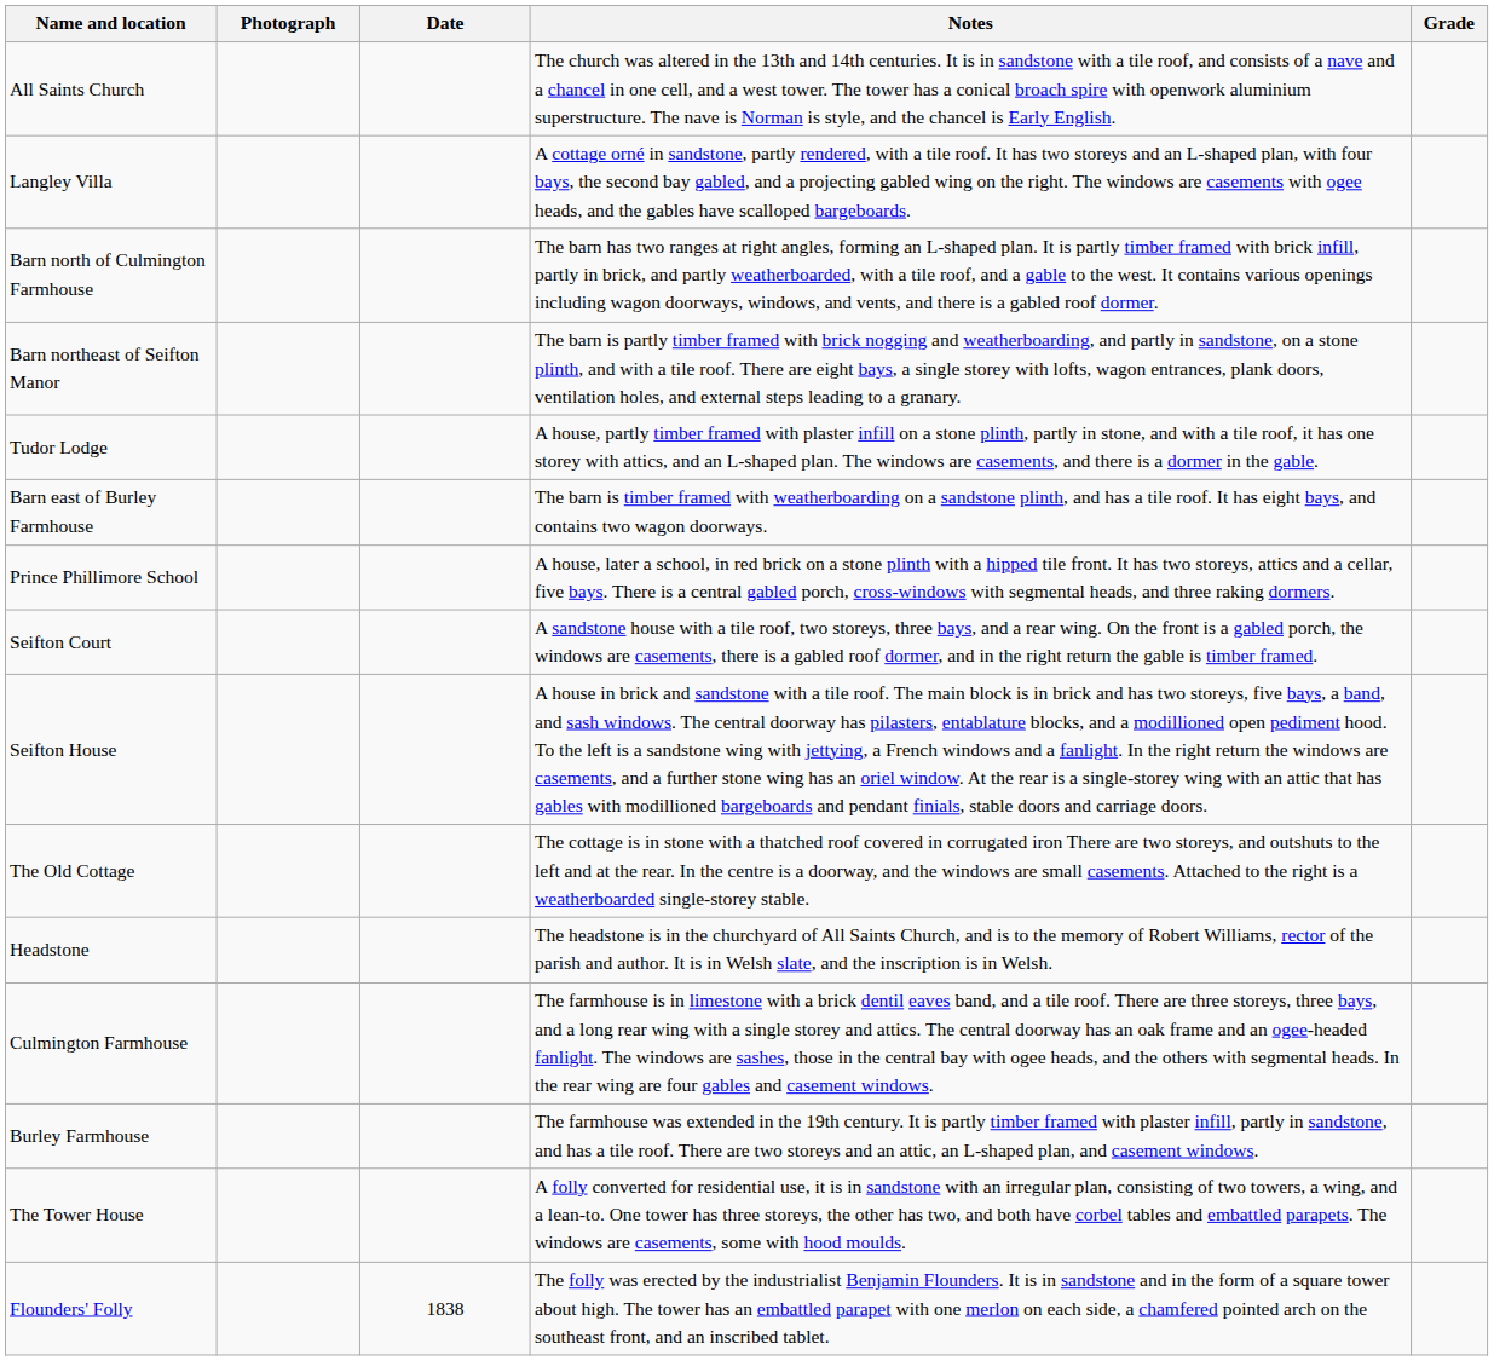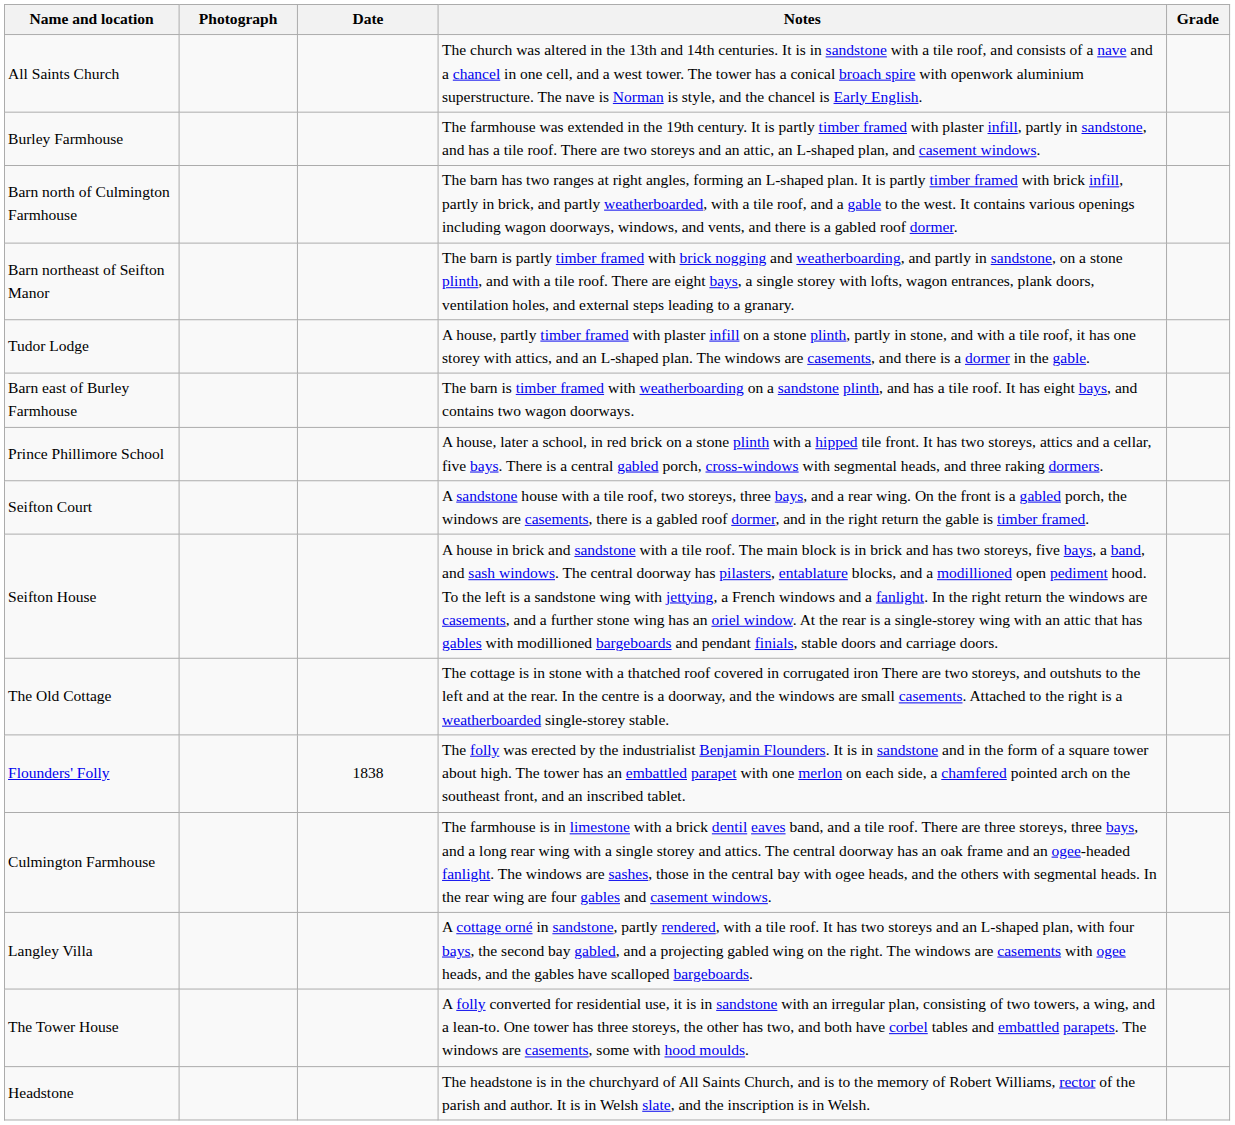 <table class="wikitable sortable plainrowheaders" style="width:100%; border:0; text-align:left; line-height:150%;">
 <tr>
 <th scope="col"  style="width:150px">Name and location</th>
 <th scope="col"  style="width:100px" class="unsortable">Photograph</th>
 <th scope="col"  style="width:120px">Date</th>
 <th scope="col"  style="width:650px" class="unsortable">Notes</th>
 <th scope="col"  style="width:50px">Grade</th>
 </tr>
 <tr>
 <td>All Saints Church<br><small></small></td>
 <td></td>
 <td align="center"></td>
 <td>The church was altered in the 13th and 14th centuries.  It is in <a href='#'>sandstone</a> with a tile roof, and consists of a <a href='#'>nave</a> and a <a href='#'>chancel</a> in one cell, and a west tower.  The tower has a conical <a href='#'>broach spire</a> with openwork aluminium superstructure.  The nave is <a href='#'>Norman</a> is style, and the chancel is <a href='#'>Early English</a>.</td>
 <td align="center" ></td>
 </tr>
 <tr>
-<td>Langley Villa<br><small></small></td>
+<td>Burley Farmhouse<br><small></small></td>
 <td></td>
 <td align="center"></td>
-<td>A <a href='#'>cottage orné</a> in <a href='#'>sandstone</a>, partly <a href='#'>rendered</a>, with a tile roof.  It has two storeys and an L-shaped plan, with four <a href='#'>bays</a>, the second bay <a href='#'>gabled</a>, and a projecting gabled wing on the right.  The windows are <a href='#'>casements</a> with <a href='#'>ogee</a> heads, and the gables have scalloped <a href='#'>bargeboards</a>.</td>
+<td>The farmhouse was extended in the 19th century.  It is partly <a href='#'>timber framed</a> with plaster <a href='#'>infill</a>, partly in <a href='#'>sandstone</a>, and has a tile roof.  There are two storeys and an attic, an L-shaped plan, and <a href='#'>casement windows</a>.</td>
 <td align="center" ></td>
 </tr>
 <tr>
 <td>Barn north of Culmington Farmhouse<br><small></small></td>
 <td></td>
 <td align="center"></td>
 <td>The barn has two ranges at right angles, forming an L-shaped plan.  It is partly <a href='#'>timber framed</a> with brick <a href='#'>infill</a>, partly in brick, and partly <a href='#'>weatherboarded</a>, with a tile roof, and a <a href='#'>gable</a> to the west.  It contains various openings including wagon doorways, windows, and vents, and there is a gabled roof <a href='#'>dormer</a>.</td>
 <td align="center" ></td>
 </tr>
 <tr>
 <td>Barn northeast of Seifton Manor<br><small></small></td>
 <td></td>
 <td align="center"></td>
 <td>The barn is partly <a href='#'>timber framed</a> with <a href='#'>brick nogging</a> and <a href='#'>weatherboarding</a>, and partly in <a href='#'>sandstone</a>, on a stone <a href='#'>plinth</a>, and with a tile roof.  There are eight <a href='#'>bays</a>, a single storey with lofts, wagon entrances, plank doors, ventilation holes, and external steps leading to a granary.</td>
 <td align="center" ></td>
 </tr>
 <tr>
 <td>Tudor Lodge<br><small></small></td>
 <td></td>
 <td align="center"></td>
 <td>A house, partly <a href='#'>timber framed</a> with plaster <a href='#'>infill</a> on a stone <a href='#'>plinth</a>, partly in stone, and with a tile roof, it has one storey with attics, and an L-shaped plan.  The windows are <a href='#'>casements</a>, and there is a <a href='#'>dormer</a> in the <a href='#'>gable</a>.</td>
 <td align="center" ></td>
 </tr>
 <tr>
 <td>Barn east of Burley Farmhouse<br><small></small></td>
 <td></td>
 <td align="center"></td>
 <td>The barn is <a href='#'>timber framed</a> with <a href='#'>weatherboarding</a> on a <a href='#'>sandstone</a> <a href='#'>plinth</a>, and has a tile roof.  It has eight <a href='#'>bays</a>, and contains two wagon doorways.</td>
 <td align="center" ></td>
 </tr>
 <tr>
 <td>Prince Phillimore School<br><small></small></td>
 <td></td>
 <td align="center"></td>
 <td>A house, later a school, in red brick on a stone <a href='#'>plinth</a> with a <a href='#'>hipped</a> tile front.  It has two storeys, attics and a cellar, five <a href='#'>bays</a>.  There is a central <a href='#'>gabled</a> porch, <a href='#'>cross-windows</a> with segmental heads, and three raking <a href='#'>dormers</a>.</td>
 <td align="center" ></td>
 </tr>
 <tr>
 <td>Seifton Court<br><small></small></td>
 <td></td>
 <td align="center"></td>
 <td>A <a href='#'>sandstone</a> house with a tile roof, two storeys, three <a href='#'>bays</a>, and a rear wing.  On the front is a <a href='#'>gabled</a> porch, the windows are <a href='#'>casements</a>, there is a gabled roof <a href='#'>dormer</a>, and in the right return the gable is <a href='#'>timber framed</a>.</td>
 <td align="center" ></td>
 </tr>
 <tr>
 <td>Seifton House<br><small></small></td>
 <td></td>
 <td align="center"></td>
 <td>A house in brick and <a href='#'>sandstone</a> with a tile roof.  The main block is in brick and has two storeys, five <a href='#'>bays</a>, a <a href='#'>band</a>, and <a href='#'>sash windows</a>.  The central doorway has <a href='#'>pilasters</a>, <a href='#'>entablature</a> blocks, and a <a href='#'>modillioned</a> open <a href='#'>pediment</a> hood.  To the left is a sandstone wing with <a href='#'>jettying</a>, a French windows and a <a href='#'>fanlight</a>.  In the right return the windows are <a href='#'>casements</a>, and a further stone wing has an <a href='#'>oriel window</a>.  At the rear is a single-storey wing with an attic that has <a href='#'>gables</a> with modillioned <a href='#'>bargeboards</a> and pendant <a href='#'>finials</a>, stable doors and carriage doors.</td>
 <td align="center" ></td>
 </tr>
 <tr>
 <td>The Old Cottage<br><small></small></td>
 <td></td>
 <td align="center"></td>
 <td>The cottage is in stone with a thatched roof covered in corrugated iron  There are two storeys, and outshuts to the left and at the rear.  In the centre is a doorway, and the windows are small <a href='#'>casements</a>.  Attached to the right is a <a href='#'>weatherboarded</a> single-storey stable.</td>
 <td align="center" ></td>
 </tr>
 <tr>
-<td>Headstone<br><small></small></td>
+<td><a href='#'>Flounders' Folly</a><br><small></small></td>
 <td></td>
-<td align="center"></td>
-<td>The headstone is in the churchyard of All Saints Church, and is to the memory of Robert Williams, <a href='#'>rector</a> of the parish and author.  It is in Welsh <a href='#'>slate</a>, and the inscription is in Welsh.</td>
+<td align="center">1838</td>
+<td>The <a href='#'>folly</a> was erected by the industrialist <a href='#'>Benjamin Flounders</a>.  It is in <a href='#'>sandstone</a> and in the form of a square tower about  high.  The tower has an <a href='#'>embattled</a> <a href='#'>parapet</a> with one <a href='#'>merlon</a> on each side, a <a href='#'>chamfered</a> pointed arch on the southeast front, and an inscribed tablet.</td>
 <td align="center" ></td>
 </tr>
 <tr>
 <td>Culmington Farmhouse<br><small></small></td>
 <td></td>
 <td align="center"></td>
 <td>The farmhouse is in <a href='#'>limestone</a> with a brick <a href='#'>dentil</a> <a href='#'>eaves</a> band, and a tile roof.  There are three storeys, three <a href='#'>bays</a>, and a long rear wing with a single storey and attics.  The central doorway has an oak frame and an <a href='#'>ogee</a>-headed <a href='#'>fanlight</a>.  The windows are <a href='#'>sashes</a>, those in the central bay with ogee heads, and the others with segmental heads.  In the rear wing are four <a href='#'>gables</a> and <a href='#'>casement windows</a>.</td>
 <td align="center" ></td>
 </tr>
 <tr>
-<td>Burley Farmhouse<br><small></small></td>
+<td>Langley Villa<br><small></small></td>
 <td></td>
 <td align="center"></td>
-<td>The farmhouse was extended in the 19th century.  It is partly <a href='#'>timber framed</a> with plaster <a href='#'>infill</a>, partly in <a href='#'>sandstone</a>, and has a tile roof.  There are two storeys and an attic, an L-shaped plan, and <a href='#'>casement windows</a>.</td>
+<td>A <a href='#'>cottage orné</a> in <a href='#'>sandstone</a>, partly <a href='#'>rendered</a>, with a tile roof.  It has two storeys and an L-shaped plan, with four <a href='#'>bays</a>, the second bay <a href='#'>gabled</a>, and a projecting gabled wing on the right.  The windows are <a href='#'>casements</a> with <a href='#'>ogee</a> heads, and the gables have scalloped <a href='#'>bargeboards</a>.</td>
 <td align="center" ></td>
 </tr>
 <tr>
 <td>The Tower House<br><small></small></td>
 <td></td>
 <td align="center"></td>
 <td>A <a href='#'>folly</a> converted for residential use, it is in <a href='#'>sandstone</a> with an irregular plan, consisting of two towers, a wing, and a lean-to.  One tower has three storeys, the other has two, and both have <a href='#'>corbel</a> tables and <a href='#'>embattled</a> <a href='#'>parapets</a>.  The windows are <a href='#'>casements</a>, some with <a href='#'>hood moulds</a>.</td>
 <td align="center" ></td>
 </tr>
 <tr>
-<td><a href='#'>Flounders' Folly</a><br><small></small></td>
+<td>Headstone<br><small></small></td>
 <td></td>
-<td align="center">1838</td>
-<td>The <a href='#'>folly</a> was erected by the industrialist <a href='#'>Benjamin Flounders</a>.  It is in <a href='#'>sandstone</a> and in the form of a square tower about  high.  The tower has an <a href='#'>embattled</a> <a href='#'>parapet</a> with one <a href='#'>merlon</a> on each side, a <a href='#'>chamfered</a> pointed arch on the southeast front, and an inscribed tablet.</td>
+<td align="center"></td>
+<td>The headstone is in the churchyard of All Saints Church, and is to the memory of Robert Williams, <a href='#'>rector</a> of the parish and author.  It is in Welsh <a href='#'>slate</a>, and the inscription is in Welsh.</td>
 <td align="center" ></td>
 </tr>
 <tr>
 </tr>
 </table>
